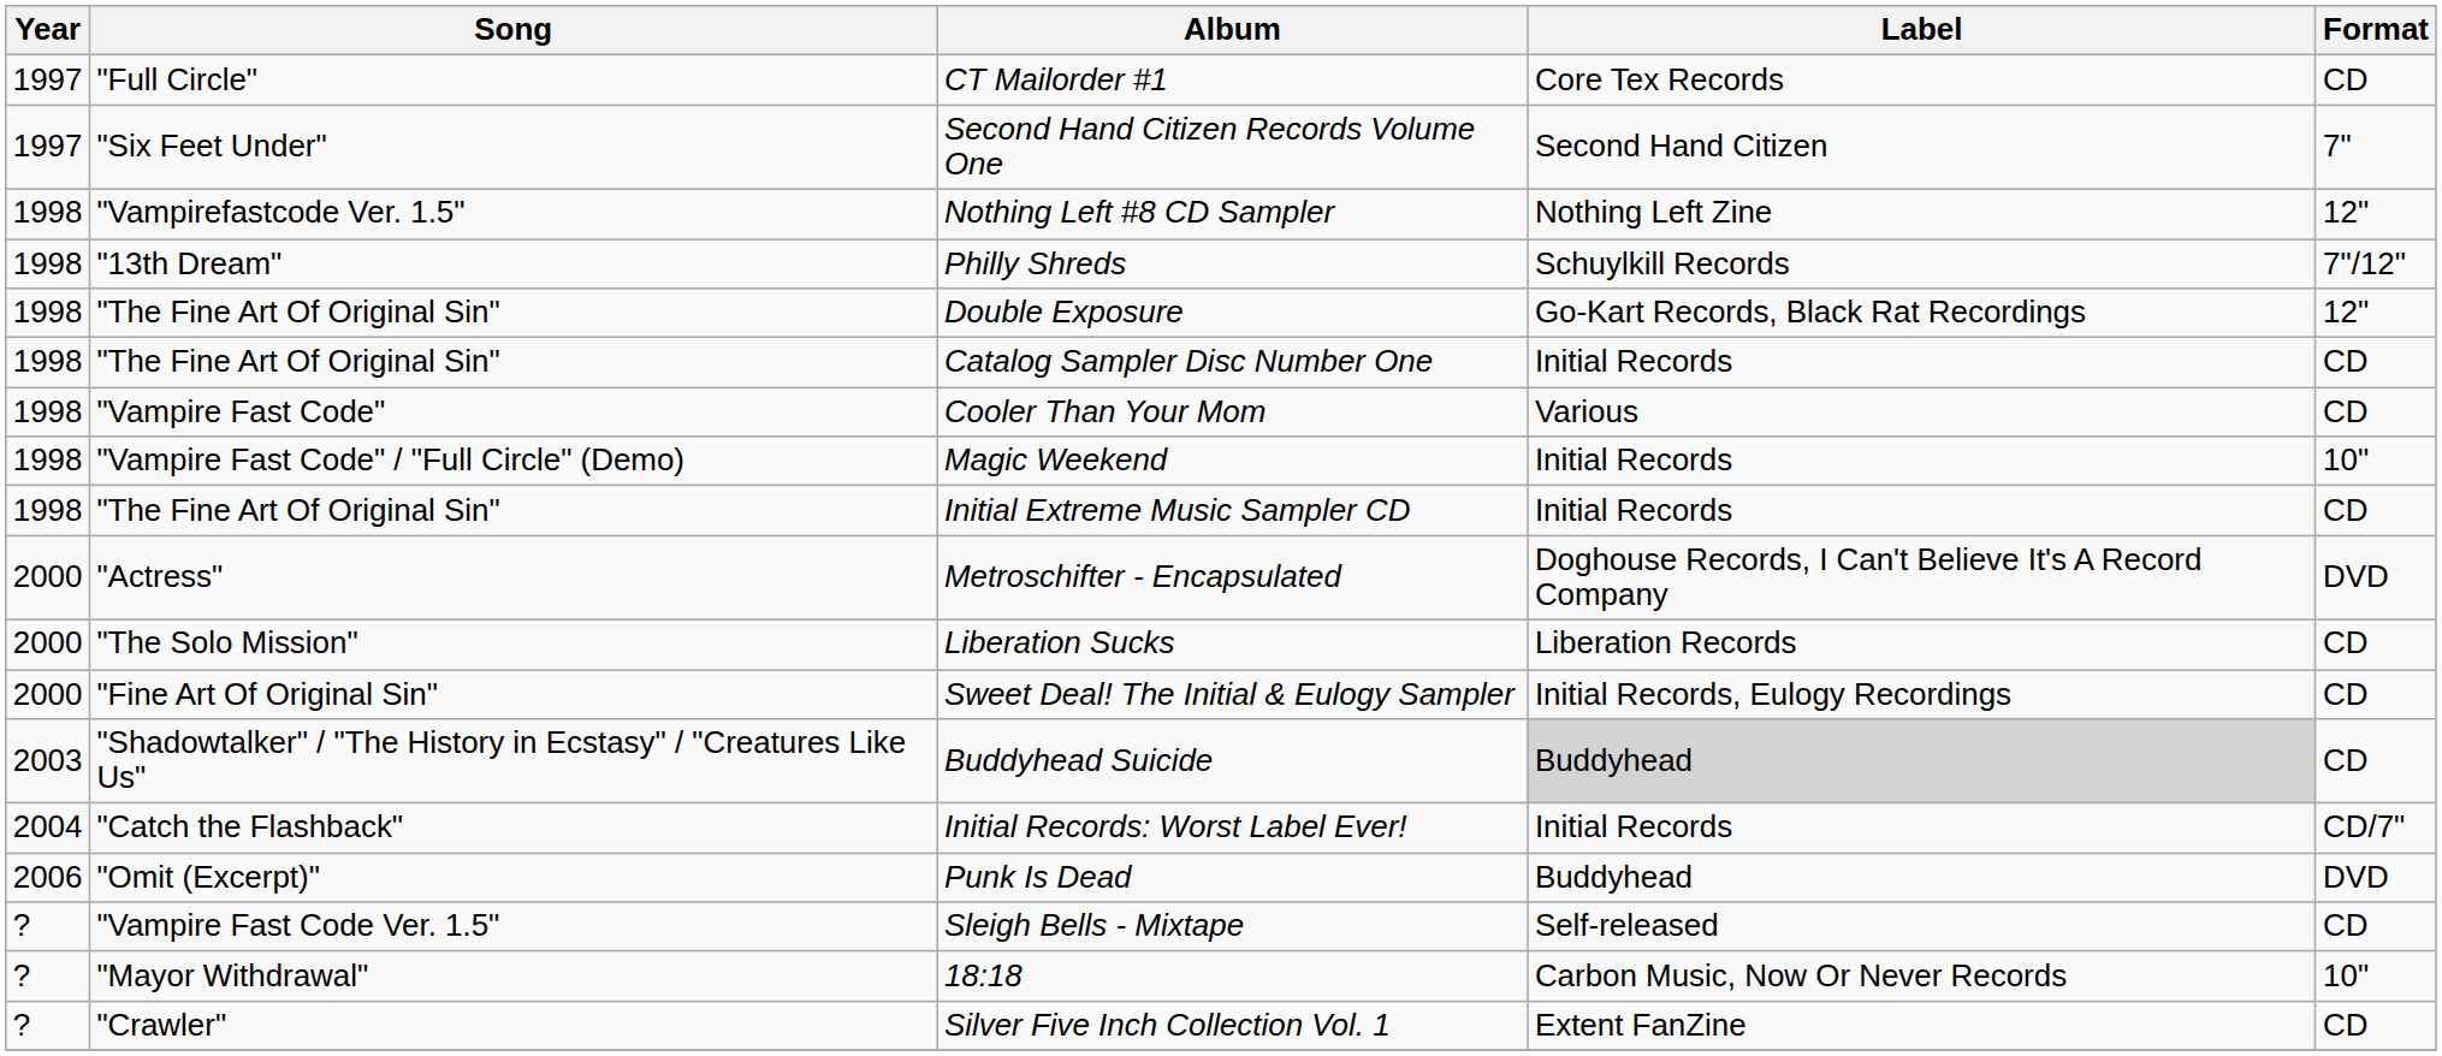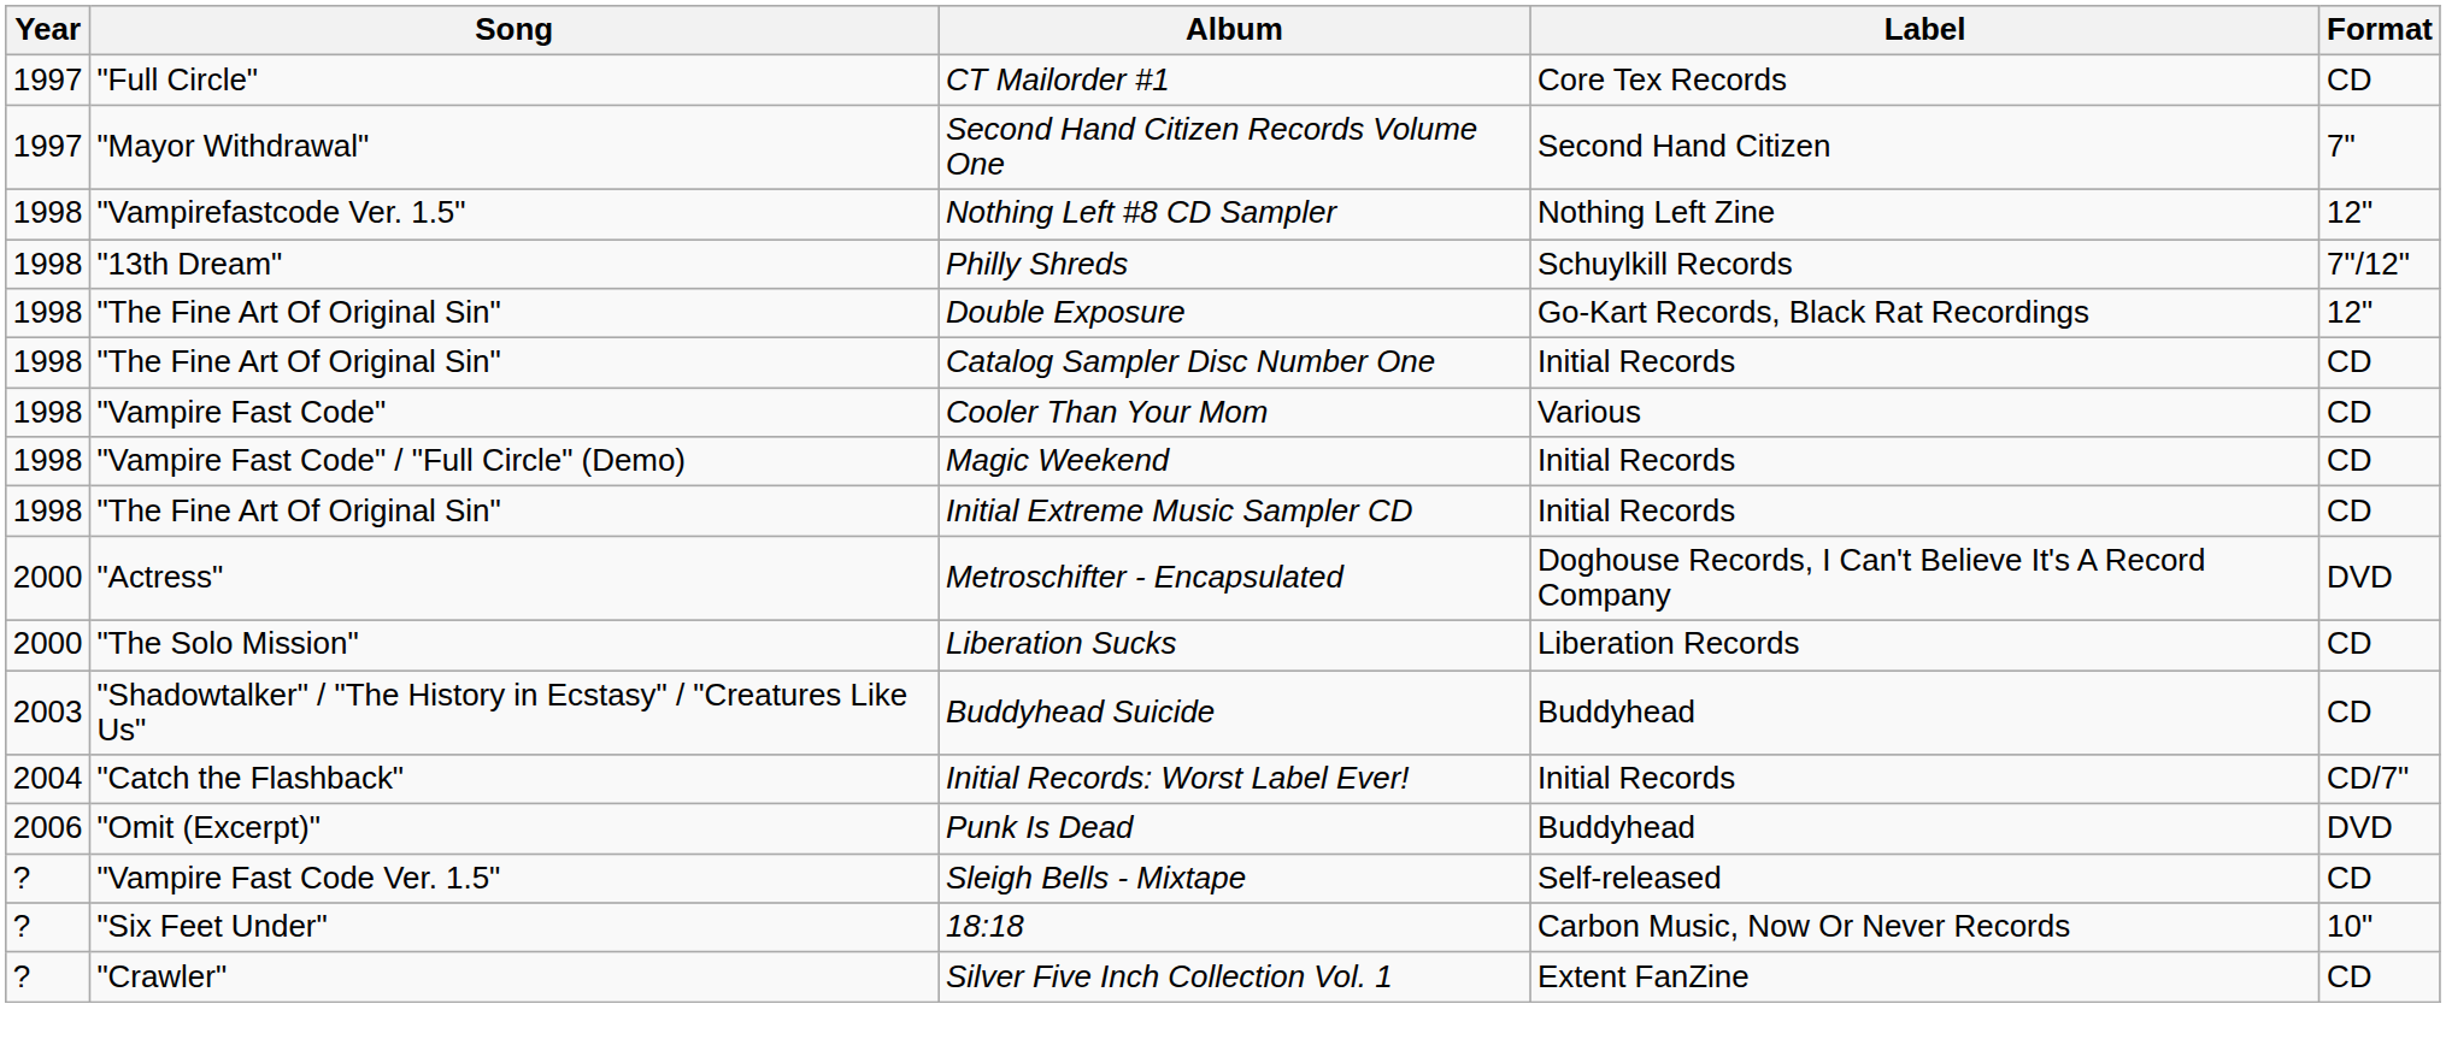 <table class="wikitable">
 <tr>
 <th>Year</th>
 <th>Song</th>
 <th>Album</th>
 <th>Label</th>
 <th>Format</th>
 </tr>
 <tr>
 <td>1997</td>
 <td>"Full Circle"</td>
 <td><em>CT Mailorder #1</em></td>
 <td>Core Tex Records</td>
 <td>CD</td>
 </tr>
 <tr>
 <td>1997</td>
-<td>"Six Feet Under"</td>
+<td>"Mayor Withdrawal"</td>
 <td><em>Second Hand Citizen Records Volume One</em></td>
 <td>Second Hand Citizen</td>
 <td>7"</td>
 </tr>
 <tr>
 <td>1998</td>
 <td>"Vampirefastcode Ver. 1.5"</td>
 <td><em>Nothing Left #8 CD Sampler</em></td>
 <td>Nothing Left Zine</td>
 <td>12"</td>
 </tr>
 <tr>
 <td>1998</td>
 <td>"13th Dream"</td>
 <td><em>Philly Shreds</em></td>
 <td>Schuylkill Records</td>
 <td>7"/12"</td>
 </tr>
 <tr>
 <td>1998</td>
 <td>"The Fine Art Of Original Sin"</td>
 <td><em>Double Exposure</em></td>
 <td>Go-Kart Records, Black Rat Recordings</td>
 <td>12"</td>
 </tr>
 <tr>
 <td>1998</td>
 <td>"The Fine Art Of Original Sin"</td>
 <td><em>Catalog Sampler Disc Number One</em></td>
 <td>Initial Records</td>
 <td>CD</td>
 </tr>
 <tr>
 <td>1998</td>
 <td>"Vampire Fast Code"</td>
 <td><em>Cooler Than Your Mom</em></td>
 <td>Various</td>
 <td>CD</td>
 </tr>
 <tr>
 <td>1998</td>
 <td>"Vampire Fast Code" / "Full Circle" (Demo)</td>
 <td><em>Magic Weekend</em></td>
 <td>Initial Records</td>
-<td>10"</td>
+<td>CD</td>
 </tr>
 <tr>
 <td>1998</td>
 <td>"The Fine Art Of Original Sin"</td>
 <td><em>Initial Extreme Music Sampler CD</em></td>
 <td>Initial Records</td>
 <td>CD</td>
 </tr>
 <tr>
 <td>2000</td>
 <td>"Actress"</td>
 <td><em>Metroschifter - Encapsulated</em></td>
 <td>Doghouse Records, I Can't Believe It's A Record Company</td>
 <td>DVD</td>
 </tr>
 <tr>
 <td>2000</td>
 <td>"The Solo Mission"</td>
 <td><em>Liberation Sucks</em></td>
 <td>Liberation Records</td>
 <td>CD</td>
 </tr>
 <tr>
-<td>2000</td>
-<td>"Fine Art Of Original Sin"</td>
-<td><em>Sweet Deal! The Initial & Eulogy Sampler</em></td>
-<td>Initial Records, Eulogy Recordings</td>
-<td>CD</td>
-</tr>
-<tr>
 <td>2003</td>
 <td>"Shadowtalker" / "The History in Ecstasy" / "Creatures Like Us"</td>
 <td><em>Buddyhead Suicide</em></td>
-<td style="background: lightgrey;">Buddyhead</td>
+<td>Buddyhead</td>
 <td>CD</td>
 </tr>
 <tr>
 <td>2004</td>
 <td>"Catch the Flashback"</td>
 <td><em>Initial Records: Worst Label Ever!</em></td>
 <td>Initial Records</td>
 <td>CD/7"</td>
 </tr>
 <tr>
 <td>2006</td>
 <td>"Omit (Excerpt)"</td>
 <td><em>Punk Is Dead</em></td>
 <td>Buddyhead</td>
 <td>DVD</td>
 </tr>
 <tr>
 <td>?</td>
 <td>"Vampire Fast Code Ver. 1.5"</td>
 <td><em>Sleigh Bells - Mixtape</em></td>
 <td>Self-released</td>
 <td>CD</td>
 </tr>
 <tr>
 <td>?</td>
-<td>"Mayor Withdrawal"</td>
+<td>"Six Feet Under"</td>
 <td><em>18:18</em></td>
 <td>Carbon Music, Now Or Never Records</td>
 <td>10"</td>
 </tr>
 <tr>
 <td>?</td>
 <td>"Crawler"</td>
 <td><em>Silver Five Inch Collection Vol. 1</em></td>
 <td>Extent FanZine</td>
 <td>CD</td>
 </tr>
 <tr>
 </tr>
 </table>
